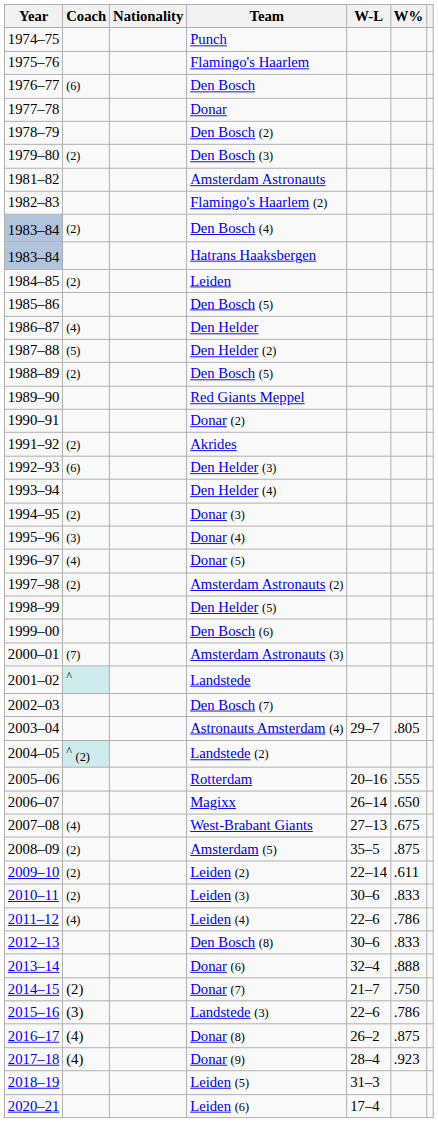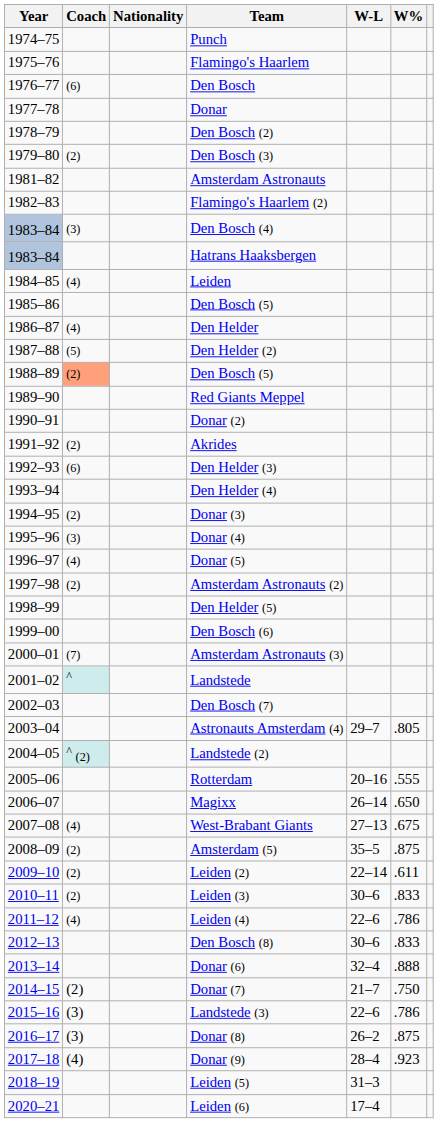 <table class="wikitable plainrowheaders sortable" summary="Year (sortable), Coach (sortable), Nationality (sortable) and Team (sortable)">
 <tr>
 <th scope="col">Year</th>
 <th scope="col">Coach</th>
 <th scope="col">Nationality</th>
 <th scope="col">Team</th>
 <th scope="col">W-L</th>
 <th scope="col">W%</th>
 <th scope="col"></th>
 </tr>
 <tr>
 <td>1974–75</td>
 <td></td>
 <td></td>
 <td><a href='#'>Punch</a></td>
 <td></td>
 <td></td>
 <td style="text-align:center;"></td>
 </tr>
 <tr>
 <td>1975–76</td>
 <td></td>
 <td></td>
 <td><a href='#'>Flamingo's Haarlem</a></td>
 <td></td>
 <td></td>
 <td style="text-align:center;"></td>
 </tr>
 <tr>
 <td>1976–77</td>
 <td> <small>(6)</small></td>
 <td></td>
 <td><a href='#'>Den Bosch</a></td>
 <td></td>
 <td></td>
 <td style="text-align:center;"></td>
 </tr>
 <tr>
 <td>1977–78</td>
 <td></td>
 <td></td>
 <td><a href='#'>Donar</a></td>
 <td></td>
 <td></td>
 <td style="text-align:center;"></td>
 </tr>
 <tr>
 <td>1978–79</td>
 <td></td>
 <td></td>
 <td><a href='#'>Den Bosch</a> <small>(2)</small></td>
 <td></td>
 <td></td>
 <td style="text-align:center;"></td>
 </tr>
 <tr>
 <td>1979–80</td>
 <td> <small>(2)</small></td>
 <td></td>
 <td><a href='#'>Den Bosch</a> <small>(3)</small></td>
 <td></td>
 <td></td>
 <td style="text-align:center;"></td>
 </tr>
 <tr>
 <td>1981–82</td>
 <td></td>
 <td></td>
 <td><a href='#'>Amsterdam Astronauts</a></td>
 <td></td>
 <td></td>
 <td style="text-align:center;"></td>
 </tr>
 <tr>
 <td>1982–83</td>
 <td></td>
 <td></td>
 <td><a href='#'>Flamingo's Haarlem</a> <small>(2)</small></td>
 <td></td>
 <td></td>
 <td style="text-align:center;"></td>
 </tr>
 <tr>
 <td style=" background:#B0C4DE">1983–84<sup></sup></td>
-<td> <small>(2)</small></td>
+<td> <small>(3)</small></td>
 <td></td>
 <td><a href='#'>Den Bosch</a> <small>(4)</small></td>
 <td></td>
 <td></td>
 <td style="text-align:center;"></td>
 </tr>
 <tr>
 <td style="background:#B0C4DE">1983–84<sup></sup></td>
 <td></td>
 <td></td>
 <td><a href='#'>Hatrans Haaksbergen</a></td>
 <td></td>
 <td></td>
 <td style="text-align:center;"></td>
 </tr>
 <tr>
 <td>1984–85</td>
-<td> <small>(2)</small></td>
+<td> <small>(4)</small></td>
 <td></td>
 <td><a href='#'>Leiden</a></td>
 <td></td>
 <td></td>
 <td style="text-align:center;"></td>
 </tr>
 <tr>
 <td>1985–86</td>
 <td></td>
 <td></td>
 <td><a href='#'>Den Bosch</a> <small>(5)</small></td>
 <td></td>
 <td></td>
 <td style="text-align:center;"></td>
 </tr>
 <tr>
 <td>1986–87</td>
 <td> <small>(4)</small></td>
 <td></td>
 <td><a href='#'>Den Helder</a></td>
 <td></td>
 <td></td>
 <td style="text-align:center;"></td>
 </tr>
 <tr>
 <td>1987–88</td>
 <td> <small>(5)</small></td>
 <td></td>
 <td><a href='#'>Den Helder</a> <small>(2)</small></td>
 <td></td>
 <td></td>
 <td style="text-align:center;"></td>
 </tr>
 <tr>
 <td>1988–89</td>
-<td> <small>(2)</small></td>
+<td style="background: lightsalmon;"> <small>(2)</small></td>
 <td></td>
 <td><a href='#'>Den Bosch</a> <small>(5)</small></td>
 <td></td>
 <td></td>
 <td style="text-align:center;"></td>
 </tr>
 <tr>
 <td>1989–90</td>
 <td></td>
 <td></td>
 <td><a href='#'>Red Giants Meppel</a></td>
 <td></td>
 <td></td>
 <td style="text-align:center;"></td>
 </tr>
 <tr>
 <td>1990–91</td>
 <td></td>
 <td></td>
 <td><a href='#'>Donar</a> <small>(2)</small></td>
 <td></td>
 <td></td>
 <td style="text-align:center;"></td>
 </tr>
 <tr>
 <td>1991–92</td>
 <td> <small>(2)</small></td>
 <td></td>
 <td><a href='#'>Akrides</a></td>
 <td></td>
 <td></td>
 <td style="text-align:center;"></td>
 </tr>
 <tr>
 <td>1992–93</td>
 <td> <small>(6)</small></td>
 <td></td>
 <td><a href='#'>Den Helder</a> <small>(3)</small></td>
 <td></td>
 <td></td>
 <td style="text-align:center;"></td>
 </tr>
 <tr>
 <td>1993–94</td>
 <td></td>
 <td></td>
 <td><a href='#'>Den Helder</a> <small>(4)</small></td>
 <td></td>
 <td></td>
 <td style="text-align:center;"></td>
 </tr>
 <tr>
 <td>1994–95</td>
 <td> <small>(2)</small></td>
 <td></td>
 <td><a href='#'>Donar</a> <small>(3)</small></td>
 <td></td>
 <td></td>
 <td style="text-align:center;"></td>
 </tr>
 <tr>
 <td>1995–96</td>
 <td>  <small>(3)</small></td>
 <td></td>
 <td><a href='#'>Donar</a> <small>(4)</small></td>
 <td></td>
 <td></td>
 <td style="text-align:center;"></td>
 </tr>
 <tr>
 <td>1996–97</td>
 <td> <small>(4)</small></td>
 <td></td>
 <td><a href='#'>Donar</a> <small>(5)</small></td>
 <td></td>
 <td></td>
 <td style="text-align:center;"></td>
 </tr>
 <tr>
 <td>1997–98</td>
 <td> <small>(2) </small></td>
 <td></td>
 <td><a href='#'>Amsterdam Astronauts</a> <small>(2)</small></td>
 <td></td>
 <td></td>
 <td style="text-align:center;"></td>
 </tr>
 <tr>
 <td>1998–99</td>
 <td></td>
 <td></td>
 <td><a href='#'>Den Helder</a> <small>(5)</small></td>
 <td></td>
 <td></td>
 <td style="text-align:center;"></td>
 </tr>
 <tr>
 <td>1999–00</td>
 <td></td>
 <td></td>
 <td><a href='#'>Den Bosch</a> <small>(6)</small></td>
 <td></td>
 <td></td>
 <td style="text-align:center;"></td>
 </tr>
 <tr>
 <td>2000–01</td>
 <td> <small>(7) </small></td>
 <td></td>
 <td><a href='#'>Amsterdam Astronauts</a> <small>(3)</small></td>
 <td></td>
 <td></td>
 <td style="text-align:center;"></td>
 </tr>
 <tr>
 <td>2001–02</td>
 <td style="background:#cfecec;"><sup>^</sup></td>
 <td></td>
 <td><a href='#'>Landstede</a></td>
 <td></td>
 <td></td>
 <td style="text-align:center;"></td>
 </tr>
 <tr>
 <td>2002–03</td>
 <td></td>
 <td></td>
 <td><a href='#'>Den Bosch</a> <small>(7)</small></td>
 <td></td>
 <td></td>
 <td style="text-align:center;"></td>
 </tr>
 <tr>
 <td>2003–04</td>
 <td></td>
 <td></td>
 <td><a href='#'>Astronauts Amsterdam</a> <small>(4)</small></td>
 <td>29–7</td>
 <td>.805</td>
 <td style="text-align:center;"></td>
 </tr>
 <tr>
 <td>2004–05</td>
 <td style="background:#cfecec;"><sup>^</sup> <small>(2) </small></td>
 <td></td>
 <td><a href='#'>Landstede</a> <small>(2)</small></td>
 <td></td>
 <td></td>
 <td style="text-align:center;"></td>
 </tr>
 <tr>
 <td>2005–06</td>
 <td></td>
 <td></td>
 <td><a href='#'>Rotterdam</a></td>
 <td>20–16</td>
 <td>.555</td>
 <td style="text-align:center;"></td>
 </tr>
 <tr>
 <td>2006–07</td>
 <td></td>
 <td></td>
 <td><a href='#'>Magixx</a></td>
 <td>26–14</td>
 <td>.650</td>
 <td style="text-align:center;"></td>
 </tr>
 <tr>
 <td>2007–08</td>
 <td> <small>(4) </small></td>
 <td></td>
 <td><a href='#'>West-Brabant Giants</a></td>
 <td>27–13</td>
 <td>.675</td>
 <td style="text-align:center;"></td>
 </tr>
 <tr>
 <td>2008–09</td>
 <td> <small>(2) </small></td>
 <td></td>
 <td><a href='#'>Amsterdam</a> <small>(5)</small></td>
 <td>35–5</td>
 <td>.875</td>
 <td style="text-align:center;"></td>
 </tr>
 <tr>
 <td><a href='#'>2009–10</a></td>
 <td> <small>(2) </small></td>
 <td></td>
 <td><a href='#'>Leiden</a> <small>(2)</small></td>
 <td>22–14</td>
 <td>.611</td>
 <td style="text-align:center;"></td>
 </tr>
 <tr>
 <td><a href='#'>2010–11</a></td>
 <td> <small>(2) </small></td>
 <td></td>
 <td><a href='#'>Leiden</a> <small>(3)</small></td>
 <td>30–6</td>
 <td>.833</td>
 <td style="text-align:center;"></td>
 </tr>
 <tr>
 <td><a href='#'>2011–12</a></td>
 <td> <small>(4) </small></td>
 <td></td>
 <td><a href='#'>Leiden</a> <small>(4)</small></td>
 <td>22–6</td>
 <td>.786</td>
 <td style="text-align:center;"></td>
 </tr>
 <tr>
 <td><a href='#'>2012–13</a></td>
 <td></td>
 <td></td>
 <td><a href='#'>Den Bosch</a> <small>(8)</small></td>
 <td>30–6</td>
 <td>.833</td>
 <td style="text-align:center;"></td>
 </tr>
 <tr>
 <td><a href='#'>2013–14</a></td>
 <td></td>
 <td></td>
 <td><a href='#'>Donar</a> <small>(6)</small></td>
 <td>32–4</td>
 <td>.888</td>
 <td align=center></td>
 </tr>
 <tr>
 <td><a href='#'>2014–15</a></td>
 <td>  (2)</td>
 <td></td>
 <td><a href='#'>Donar</a> <small>(7)</small></td>
 <td>21–7</td>
 <td>.750</td>
 <td align=center></td>
 </tr>
 <tr>
 <td><a href='#'>2015–16</a></td>
 <td> (3)</td>
 <td></td>
 <td><a href='#'>Landstede</a> <small>(3)</small></td>
 <td>22–6</td>
 <td>.786</td>
 <td align=center></td>
 </tr>
 <tr>
 <td><a href='#'>2016–17</a></td>
-<td> (4)</td>
+<td> (3)</td>
 <td></td>
 <td><a href='#'>Donar</a> <small>(8)</small></td>
 <td>26–2</td>
 <td>.875</td>
 <td align=center></td>
 </tr>
 <tr>
 <td><a href='#'>2017–18</a></td>
 <td> (4)</td>
 <td></td>
 <td><a href='#'>Donar</a> <small>(9)</small></td>
 <td>28–4</td>
 <td>.923</td>
 <td align=center></td>
 </tr>
 <tr>
 <td><a href='#'>2018–19</a></td>
 <td></td>
 <td></td>
 <td><a href='#'>Leiden</a> <small>(5)</small></td>
 <td>31–3</td>
 <td></td>
 <td align=center></td>
 </tr>
 <tr>
 <td><a href='#'>2020–21</a></td>
 <td></td>
 <td></td>
 <td><a href='#'>Leiden</a> <small>(6)</small></td>
 <td>17–4</td>
 <td></td>
 <td align=center></td>
 </tr>
 </table>
